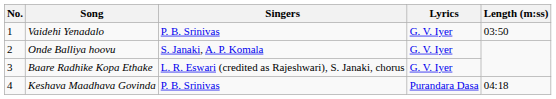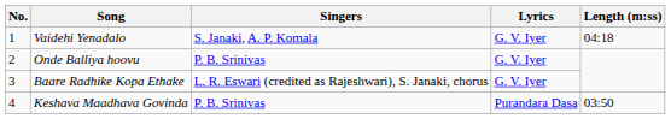 <table class="wikitable" style="font-size:95%;">
 <tr>
 <th>No.</th>
 <th>Song</th>
 <th>Singers</th>
 <th>Lyrics</th>
 <th>Length (m:ss)</th>
 </tr>
 <tr>
 <td>1</td>
 <td><em>Vaidehi Yenadalo</em></td>
-<td><a href='#'>P. B. Srinivas</a></td>
+<td><a href='#'>S. Janaki</a>, <a href='#'>A. P. Komala</a></td>
 <td><a href='#'>G. V. Iyer</a></td>
-<td>03:50</td>
+<td>04:18</td>
 </tr>
 <tr>
 <td>2</td>
 <td><em>Onde Balliya hoovu</em></td>
-<td><a href='#'>S. Janaki</a>, <a href='#'>A. P. Komala</a></td>
+<td><a href='#'>P. B. Srinivas</a></td>
 <td><a href='#'>G. V. Iyer</a></td>
 </tr>
 <tr>
 <td>3</td>
 <td><em>Baare Radhike Kopa Ethake</em></td>
 <td><a href='#'>L. R. Eswari</a> (credited as Rajeshwari), S. Janaki, chorus</td>
 <td><a href='#'>G. V. Iyer</a></td>
 </tr>
 <tr>
 <td>4</td>
 <td><em>Keshava Maadhava Govinda</em></td>
 <td><a href='#'>P. B. Srinivas</a></td>
 <td><a href='#'>Purandara Dasa</a></td>
-<td>04:18</td>
+<td>03:50</td>
 </tr>
 </table>
